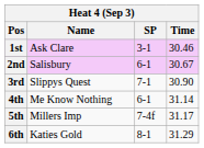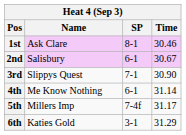 <table class="wikitable">
 <tr>
 <th colspan="6">Heat 4 (Sep 3)</th>
 </tr>
 <tr>
 <th width=20>Pos</th>
 <th width=150>Name</th>
 <th width=40>SP</th>
 <th width=40>Time</th>
 </tr>
 <tr style="background: #f4caf9;">
 <th>1st</th>
 <td>Ask Clare</td>
-<td>3-1</td>
+<td>8-1</td>
 <td>30.46</td>
 </tr>
 <tr style="background: #f4caf9;">
 <th>2nd</th>
 <td>Salisbury</td>
 <td>6-1</td>
 <td>30.67</td>
 </tr>
 <tr>
 <th>3rd</th>
 <td>Slippys Quest</td>
 <td>7-1</td>
 <td>30.90</td>
 </tr>
 <tr>
 <th>4th</th>
 <td>Me Know Nothing</td>
 <td>6-1</td>
 <td>31.14</td>
 </tr>
 <tr>
 <th>5th</th>
 <td>Millers Imp</td>
 <td>7-4f</td>
 <td>31.17</td>
 </tr>
 <tr>
 <th>6th</th>
 <td>Katies Gold</td>
-<td>8-1</td>
+<td>3-1</td>
 <td>31.29</td>
 </tr>
 </table>
